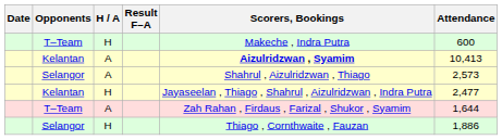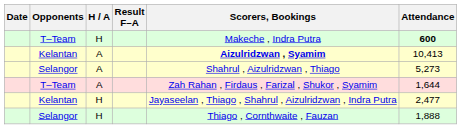 <table class="wikitable" style="text-align:center">
 <tr>
 <th>Date</th>
 <th>Opponents</th>
 <th>H / A</th>
 <th>Result<br>F–A</th>
 <th>Scorers, Bookings</th>
 <th>Attendance</th>
 </tr>
 <tr bgcolor=#ddffdd>
 <td></td>
 <td><a href='#'>T–Team</a></td>
 <td>H</td>
 <td></td>
 <td><a href='#'>Makeche</a> , <a href='#'>Indra Putra</a> </td>
-<td>600</td>
+<td><strong>600</strong></td>
 </tr>
 <tr bgcolor=#ffffcc>
 <td></td>
 <td><a href='#'>Kelantan</a></td>
 <td>A</td>
 <td></td>
 <td><strong><a href='#'>Aizulridzwan</a> , <a href='#'>Syamim</a> </strong></td>
 <td>10,413</td>
 </tr>
 <tr bgcolor=#ffffcc>
 <td></td>
 <td><a href='#'>Selangor</a></td>
 <td>A</td>
 <td></td>
 <td><a href='#'>Shahrul</a> , <a href='#'>Aizulridzwan</a> , <a href='#'>Thiago</a> </td>
-<td>2,573</td>
+<td>5,273</td>
+</tr>
+<tr bgcolor=#ffdddd>
+<td></td>
+<td><a href='#'>T–Team</a></td>
+<td>A</td>
+<td></td>
+<td><a href='#'>Zah Rahan</a> , <a href='#'>Firdaus</a> , <a href='#'>Farizal</a> , <a href='#'>Shukor</a> , <a href='#'>Syamim</a> </td>
+<td>1,644</td>
 </tr>
 <tr bgcolor=#ffffcc>
 <td></td>
 <td><a href='#'>Kelantan</a></td>
 <td>H</td>
 <td></td>
 <td><a href='#'>Jayaseelan</a> , <a href='#'>Thiago</a> , <a href='#'>Shahrul</a> , <a href='#'>Aizulridzwan</a> , <a href='#'>Indra Putra</a> </td>
 <td>2,477</td>
 </tr>
-<tr bgcolor=#ffdddd>
-<td></td>
-<td><a href='#'>T–Team</a></td>
-<td>A</td>
-<td></td>
-<td><a href='#'>Zah Rahan</a> , <a href='#'>Firdaus</a> , <a href='#'>Farizal</a> , <a href='#'>Shukor</a> , <a href='#'>Syamim</a> </td>
-<td>1,644</td>
-</tr>
 <tr bgcolor=#ddffdd>
 <td></td>
 <td><a href='#'>Selangor</a></td>
 <td>H</td>
 <td></td>
 <td><a href='#'>Thiago</a> , <a href='#'>Cornthwaite</a> , <a href='#'>Fauzan</a> </td>
-<td>1,886</td>
+<td>1,888</td>
 </tr>
 </table>
